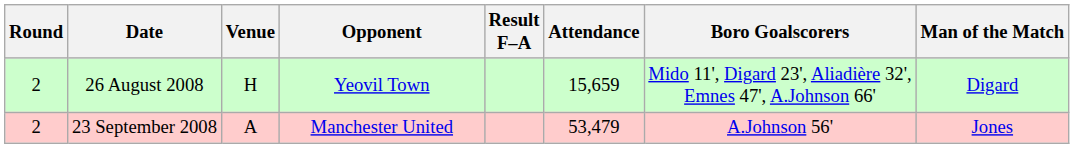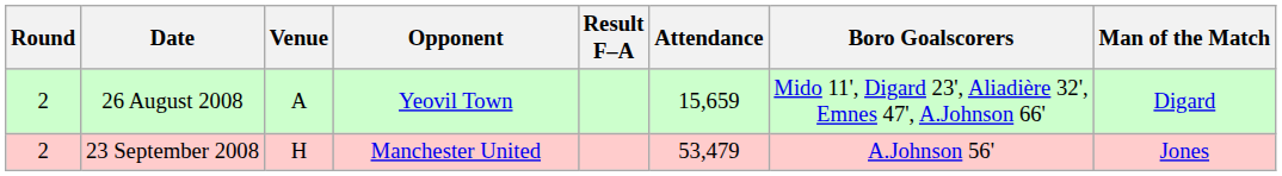 <table class="wikitable" style="text-align:center; font-size: smaller;">
 <tr>
 <th>Round</th>
 <th>Date</th>
 <th>Venue</th>
 <th width="140px">Opponent</th>
 <th>Result<br>F–A</th>
 <th>Attendance</th>
 <th>Boro Goalscorers</th>
 <th>Man of the Match</th>
 </tr>
 <tr bgcolor="#CCFFCC">
 <td>2</td>
 <td>26 August 2008</td>
-<td>H</td>
+<td>A</td>
 <td><a href='#'>Yeovil Town</a></td>
 <td></td>
 <td>15,659</td>
 <td><a href='#'>Mido</a> 11', <a href='#'>Digard</a> 23', <a href='#'>Aliadière</a> 32',<br><a href='#'>Emnes</a> 47', <a href='#'>A.Johnson</a> 66'</td>
 <td><a href='#'>Digard</a></td>
 </tr>
 <tr bgcolor="#FFCCCC">
 <td>2</td>
 <td>23 September 2008</td>
-<td>A</td>
+<td>H</td>
 <td><a href='#'>Manchester United</a></td>
 <td></td>
 <td>53,479</td>
 <td><a href='#'>A.Johnson</a> 56'</td>
 <td><a href='#'>Jones</a></td>
 </tr>
 </table>
